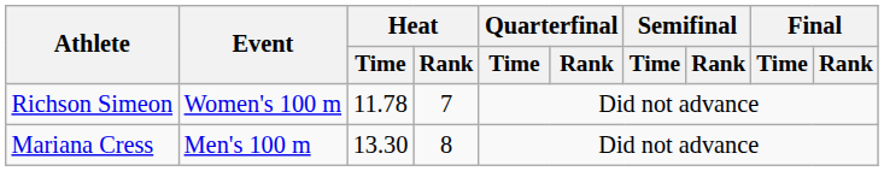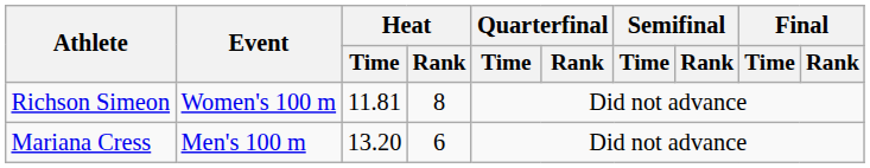 <table class=wikitable style="font-size:90%">
 <tr>
 <th rowspan="2">Athlete</th>
 <th rowspan="2">Event</th>
 <th colspan="2">Heat</th>
 <th colspan="2">Quarterfinal</th>
 <th colspan="2">Semifinal</th>
 <th colspan="2">Final</th>
 </tr>
 <tr style="font-size:95%">
 <th>Time</th>
 <th>Rank</th>
 <th>Time</th>
 <th>Rank</th>
 <th>Time</th>
 <th>Rank</th>
 <th>Time</th>
 <th>Rank</th>
 </tr>
 <tr align=center>
 <td align=left><a href='#'>Richson Simeon</a></td>
 <td align=left><a href='#'>Women's 100 m</a></td>
-<td>11.78</td>
-<td>7</td>
+<td>11.81</td>
+<td>8</td>
 <td colspan=6>Did not advance</td>
 </tr>
 <tr align=center>
 <td align=left><a href='#'>Mariana Cress</a></td>
 <td align=left><a href='#'>Men's 100 m</a></td>
-<td>13.30</td>
-<td>8</td>
+<td>13.20</td>
+<td>6</td>
 <td colspan=6>Did not advance</td>
 </tr>
 </table>
